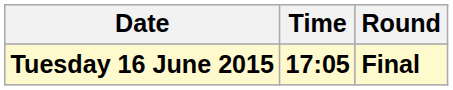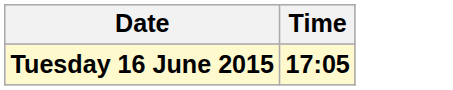 <table class="wikitable">
 <tr>
 <th>Date</th>
 <th>Time</th>
-<th>Round</th>
 </tr>
 <tr>
 <td style=background:lemonchiffon><strong>Tuesday 16 June 2015</strong></td>
 <td style=background:lemonchiffon><strong>17:05</strong></td>
-<td style=background:lemonchiffon><strong>Final</strong></td>
 </tr>
 </table>
